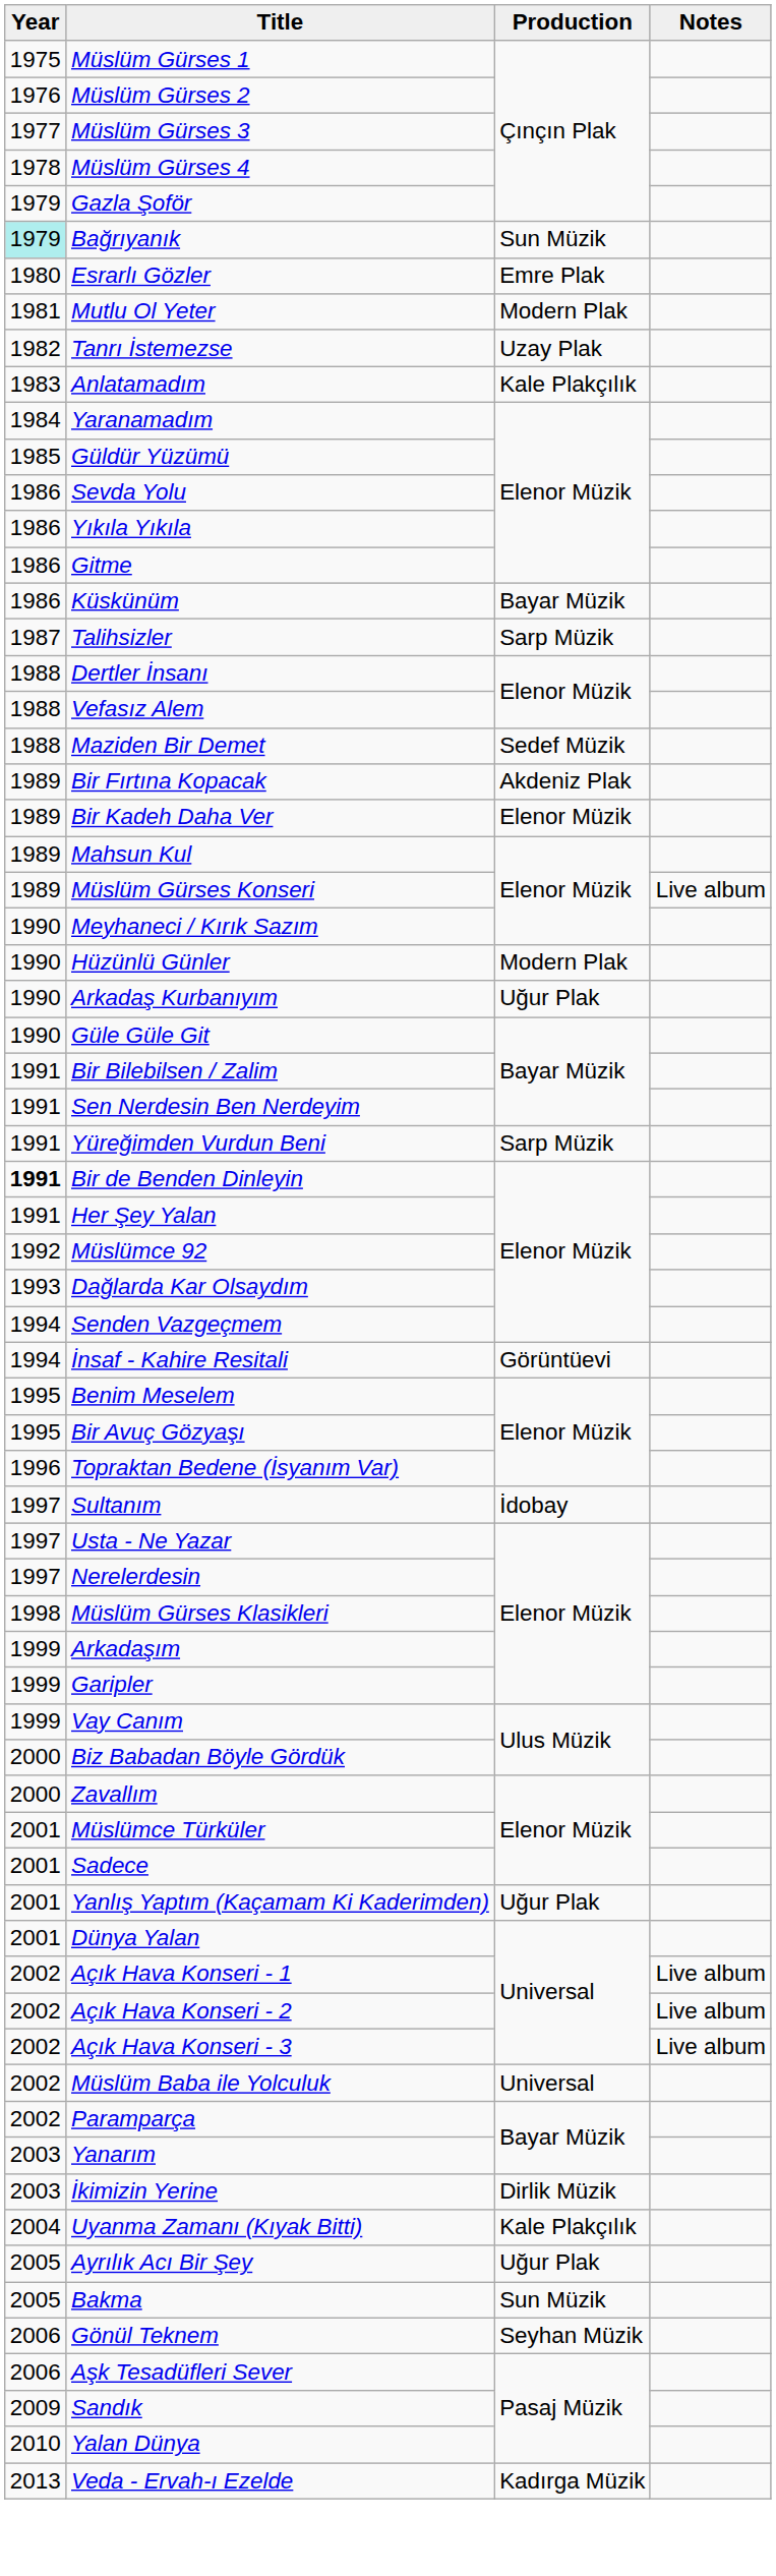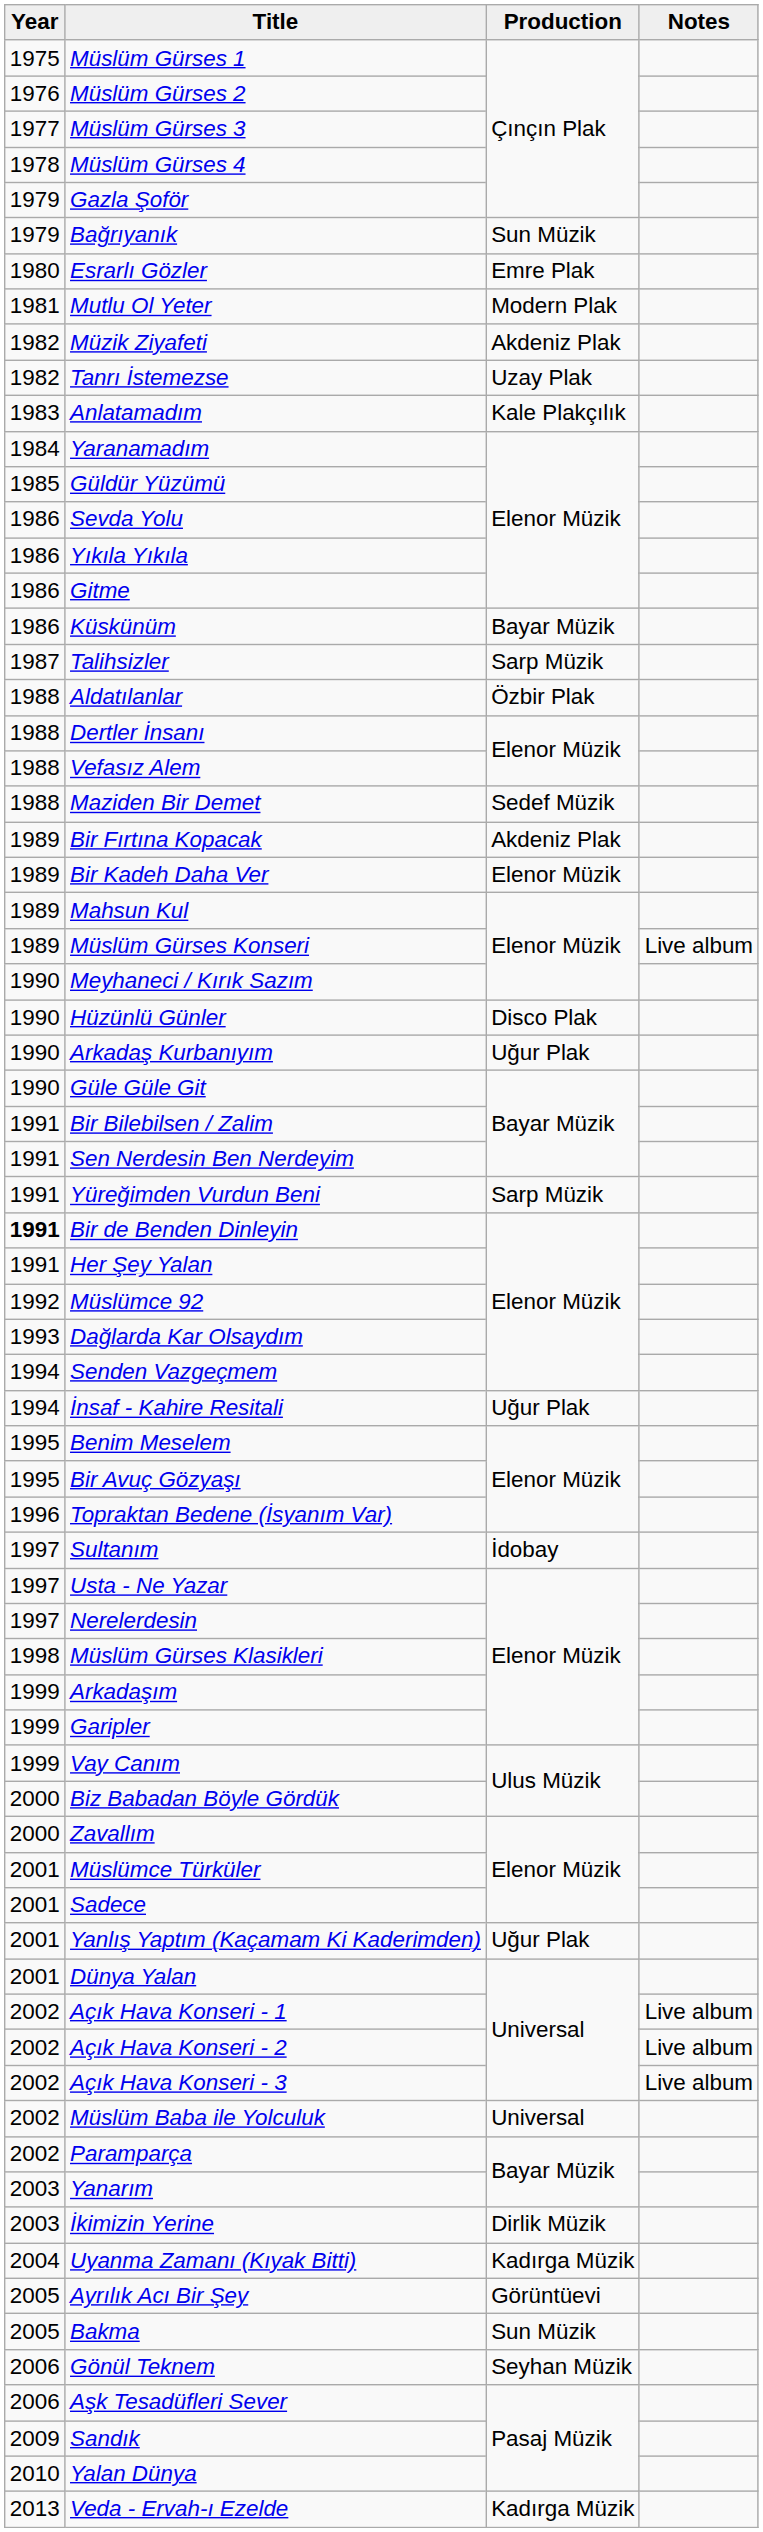 <table class="wikitable">
 <tr>
 <th style="background:#efefef;">Year</th>
 <th style="background:#efefef;">Title</th>
 <th style="background:#efefef;">Production</th>
 <th style="background:#efefef;">Notes</th>
 </tr>
 <tr>
 <td>1975</td>
 <td><em><a href='#'>Müslüm Gürses 1</a></em></td>
 <td rowspan="5">Çınçın Plak</td>
 <td></td>
 </tr>
 <tr>
 <td>1976</td>
 <td><em><a href='#'>Müslüm Gürses 2</a></em></td>
 <td></td>
 </tr>
 <tr>
 <td>1977</td>
 <td><em><a href='#'>Müslüm Gürses 3</a></em></td>
 <td></td>
 </tr>
 <tr>
 <td>1978</td>
 <td><em><a href='#'>Müslüm Gürses 4</a></em></td>
 <td></td>
 </tr>
 <tr>
 <td>1979</td>
 <td><em><a href='#'>Gazla Şoför</a></em></td>
 <td></td>
 </tr>
 <tr>
-<td style="background: paleturquoise;">1979</td>
+<td>1979</td>
 <td><em><a href='#'>Bağrıyanık</a></em></td>
 <td>Sun Müzik</td>
 <td></td>
 </tr>
 <tr>
 <td>1980</td>
 <td><em><a href='#'>Esrarlı Gözler</a></em></td>
 <td>Emre Plak</td>
 <td></td>
 </tr>
 <tr>
 <td>1981</td>
 <td><em><a href='#'>Mutlu Ol Yeter</a></em></td>
 <td>Modern Plak</td>
+<td></td>
+</tr>
+<tr>
+<td>1982</td>
+<td><em><a href='#'>Müzik Ziyafeti</a></em></td>
+<td>Akdeniz Plak</td>
 <td></td>
 </tr>
 <tr>
 <td>1982</td>
 <td><em><a href='#'>Tanrı İstemezse</a></em></td>
 <td>Uzay Plak</td>
 <td></td>
 </tr>
 <tr>
 <td>1983</td>
 <td><em><a href='#'>Anlatamadım</a></em></td>
 <td>Kale Plakçılık</td>
 <td></td>
 </tr>
 <tr>
 <td>1984</td>
 <td><em><a href='#'>Yaranamadım</a></em></td>
 <td rowspan="5">Elenor Müzik</td>
 <td></td>
 </tr>
 <tr>
 <td>1985</td>
 <td><em><a href='#'>Güldür Yüzümü</a></em></td>
 <td></td>
 </tr>
 <tr>
 <td>1986</td>
 <td><em><a href='#'>Sevda Yolu</a></em></td>
 <td></td>
 </tr>
 <tr>
 <td>1986</td>
 <td><em><a href='#'>Yıkıla Yıkıla</a></em></td>
 <td></td>
 </tr>
 <tr>
 <td>1986</td>
 <td><em><a href='#'>Gitme</a></em></td>
 <td></td>
 </tr>
 <tr>
 <td>1986</td>
 <td><em><a href='#'>Küskünüm</a></em></td>
 <td>Bayar Müzik</td>
 <td></td>
 </tr>
 <tr>
 <td>1987</td>
 <td><em><a href='#'>Talihsizler</a></em></td>
 <td>Sarp Müzik</td>
 <td></td>
 </tr>
 <tr>
 <td>1988</td>
+<td><em><a href='#'>Aldatılanlar</a></em></td>
+<td rowspan="1">Özbir Plak</td>
+<td></td>
+</tr>
+<tr>
+<td>1988</td>
 <td><em><a href='#'>Dertler İnsanı</a></em></td>
 <td rowspan="2">Elenor Müzik</td>
 <td></td>
 </tr>
 <tr>
 <td>1988</td>
 <td><em><a href='#'>Vefasız Alem</a></em></td>
 <td></td>
 </tr>
 <tr>
 <td>1988</td>
 <td><em><a href='#'>Maziden Bir Demet</a></em></td>
 <td>Sedef Müzik</td>
 <td></td>
 </tr>
 <tr>
 <td>1989</td>
 <td><em><a href='#'>Bir Fırtına Kopacak</a></em></td>
 <td>Akdeniz Plak</td>
 <td></td>
 </tr>
 <tr>
 <td>1989</td>
 <td><em><a href='#'>Bir Kadeh Daha Ver</a></em></td>
 <td>Elenor Müzik</td>
 <td></td>
 </tr>
 <tr>
 <td>1989</td>
 <td><em><a href='#'>Mahsun Kul</a></em></td>
 <td rowspan="3">Elenor Müzik</td>
 <td></td>
 </tr>
 <tr>
 <td>1989</td>
 <td><em><a href='#'>Müslüm Gürses Konseri</a></em></td>
 <td>Live album</td>
 </tr>
 <tr>
 <td>1990</td>
 <td><em><a href='#'>Meyhaneci / Kırık Sazım</a></em></td>
 <td></td>
 </tr>
 <tr>
 <td>1990</td>
 <td><em><a href='#'>Hüzünlü Günler</a></em></td>
-<td>Modern Plak</td>
+<td>Disco Plak</td>
 <td></td>
 </tr>
 <tr>
 <td>1990</td>
 <td><em><a href='#'>Arkadaş Kurbanıyım</a></em></td>
 <td>Uğur Plak</td>
 <td></td>
 </tr>
 <tr>
 <td>1990</td>
 <td><em><a href='#'>Güle Güle Git</a></em></td>
 <td rowspan="3">Bayar Müzik</td>
 <td></td>
 </tr>
 <tr>
 <td>1991</td>
 <td><em><a href='#'>Bir Bilebilsen / Zalim</a></em></td>
 <td></td>
 </tr>
 <tr>
 <td>1991</td>
 <td><em><a href='#'>Sen Nerdesin Ben Nerdeyim</a></em></td>
 <td></td>
 </tr>
 <tr>
 <td>1991</td>
 <td><em><a href='#'>Yüreğimden Vurdun Beni</a></em></td>
 <td>Sarp Müzik</td>
 <td></td>
 </tr>
 <tr>
 <td><strong>1991</strong></td>
 <td><em><a href='#'>Bir de Benden Dinleyin</a></em></td>
 <td rowspan="5">Elenor Müzik</td>
 <td></td>
 </tr>
 <tr>
 <td>1991</td>
 <td><em><a href='#'>Her Şey Yalan</a></em></td>
 <td></td>
 </tr>
 <tr>
 <td>1992</td>
 <td><em><a href='#'>Müslümce 92</a></em></td>
 <td></td>
 </tr>
 <tr>
 <td>1993</td>
 <td><em><a href='#'>Dağlarda Kar Olsaydım</a></em></td>
 <td></td>
 </tr>
 <tr>
 <td>1994</td>
 <td><em><a href='#'>Senden Vazgeçmem</a></em></td>
 <td></td>
 </tr>
 <tr>
 <td>1994</td>
 <td><em><a href='#'>İnsaf - Kahire Resitali</a></em></td>
-<td>Görüntüevi</td>
+<td>Uğur Plak</td>
 <td></td>
 </tr>
 <tr>
 <td>1995</td>
 <td><em><a href='#'>Benim Meselem</a></em></td>
 <td rowspan="3">Elenor Müzik</td>
 <td></td>
 </tr>
 <tr>
 <td>1995</td>
 <td><em><a href='#'>Bir Avuç Gözyaşı</a></em></td>
 <td></td>
 </tr>
 <tr>
 <td>1996</td>
 <td><em><a href='#'>Topraktan Bedene (İsyanım Var)</a></em></td>
 <td></td>
 </tr>
 <tr>
 <td>1997</td>
 <td><em><a href='#'>Sultanım</a></em></td>
 <td>İdobay</td>
 <td></td>
 </tr>
 <tr>
 <td>1997</td>
 <td><em><a href='#'>Usta - Ne Yazar</a></em></td>
 <td rowspan="5">Elenor Müzik</td>
 <td></td>
 </tr>
 <tr>
 <td>1997</td>
 <td><em><a href='#'>Nerelerdesin</a></em></td>
 <td></td>
 </tr>
 <tr>
 <td>1998</td>
 <td><em><a href='#'>Müslüm Gürses Klasikleri</a></em></td>
 <td></td>
 </tr>
 <tr>
 <td>1999</td>
 <td><em><a href='#'>Arkadaşım</a></em></td>
 <td></td>
 </tr>
 <tr>
 <td>1999</td>
 <td><em><a href='#'>Garipler</a></em></td>
 <td></td>
 </tr>
 <tr>
 <td>1999</td>
 <td><em><a href='#'>Vay Canım</a></em></td>
 <td rowspan="2">Ulus Müzik</td>
 <td></td>
 </tr>
 <tr>
 <td>2000</td>
 <td><em><a href='#'>Biz Babadan Böyle Gördük</a></em></td>
 <td></td>
 </tr>
 <tr>
 <td>2000</td>
 <td><em><a href='#'>Zavallım</a></em></td>
 <td rowspan="3">Elenor Müzik</td>
 <td></td>
 </tr>
 <tr>
 <td>2001</td>
 <td><em><a href='#'>Müslümce Türküler</a></em></td>
 <td></td>
 </tr>
 <tr>
 <td>2001</td>
 <td><em><a href='#'>Sadece</a></em></td>
 <td></td>
 </tr>
 <tr>
 <td>2001</td>
 <td><em><a href='#'>Yanlış Yaptım (Kaçamam Ki Kaderimden)</a></em></td>
 <td>Uğur Plak</td>
 <td></td>
 </tr>
 <tr>
 <td>2001</td>
 <td><em><a href='#'>Dünya Yalan</a></em></td>
 <td rowspan="4">Universal</td>
 <td></td>
 </tr>
 <tr>
 <td>2002</td>
 <td><em><a href='#'>Açık Hava Konseri - 1</a></em></td>
 <td>Live album</td>
 </tr>
 <tr>
 <td>2002</td>
 <td><em><a href='#'>Açık Hava Konseri - 2</a></em></td>
 <td>Live album</td>
 </tr>
 <tr>
 <td>2002</td>
 <td><em><a href='#'>Açık Hava Konseri - 3</a></em></td>
 <td>Live album</td>
 </tr>
 <tr>
 <td>2002</td>
 <td><em><a href='#'>Müslüm Baba ile Yolculuk</a></em></td>
 <td>Universal</td>
 <td></td>
 </tr>
 <tr>
 <td>2002</td>
 <td><em><a href='#'>Paramparça</a></em></td>
 <td rowspan="2">Bayar Müzik</td>
 <td></td>
 </tr>
 <tr>
 <td>2003</td>
 <td><em><a href='#'>Yanarım</a></em></td>
 <td></td>
 </tr>
 <tr>
 <td>2003</td>
 <td><em><a href='#'>İkimizin Yerine</a></em></td>
 <td>Dirlik Müzik</td>
 <td></td>
 </tr>
 <tr>
 <td>2004</td>
 <td><em><a href='#'>Uyanma Zamanı (Kıyak Bitti)</a></em></td>
-<td>Kale Plakçılık</td>
+<td>Kadırga Müzik</td>
 <td></td>
 </tr>
 <tr>
 <td>2005</td>
 <td><em><a href='#'>Ayrılık Acı Bir Şey</a></em></td>
-<td>Uğur Plak</td>
+<td>Görüntüevi</td>
 <td></td>
 </tr>
 <tr>
 <td>2005</td>
 <td><em><a href='#'>Bakma</a></em></td>
 <td>Sun Müzik</td>
 <td></td>
 </tr>
 <tr>
 <td>2006</td>
 <td><em><a href='#'>Gönül Teknem</a></em></td>
 <td>Seyhan Müzik</td>
 <td></td>
 </tr>
 <tr>
 <td>2006</td>
 <td><em><a href='#'>Aşk Tesadüfleri Sever</a></em></td>
 <td rowspan="3">Pasaj Müzik</td>
 <td></td>
 </tr>
 <tr>
 <td>2009</td>
 <td><em><a href='#'>Sandık</a></em></td>
 <td></td>
 </tr>
 <tr>
 <td>2010</td>
 <td><em><a href='#'>Yalan Dünya</a></em></td>
 <td></td>
 </tr>
 <tr>
 <td>2013</td>
 <td><em><a href='#'>Veda - Ervah-ı Ezelde</a></em></td>
 <td>Kadırga Müzik</td>
 <td></td>
 </tr>
 </table>
